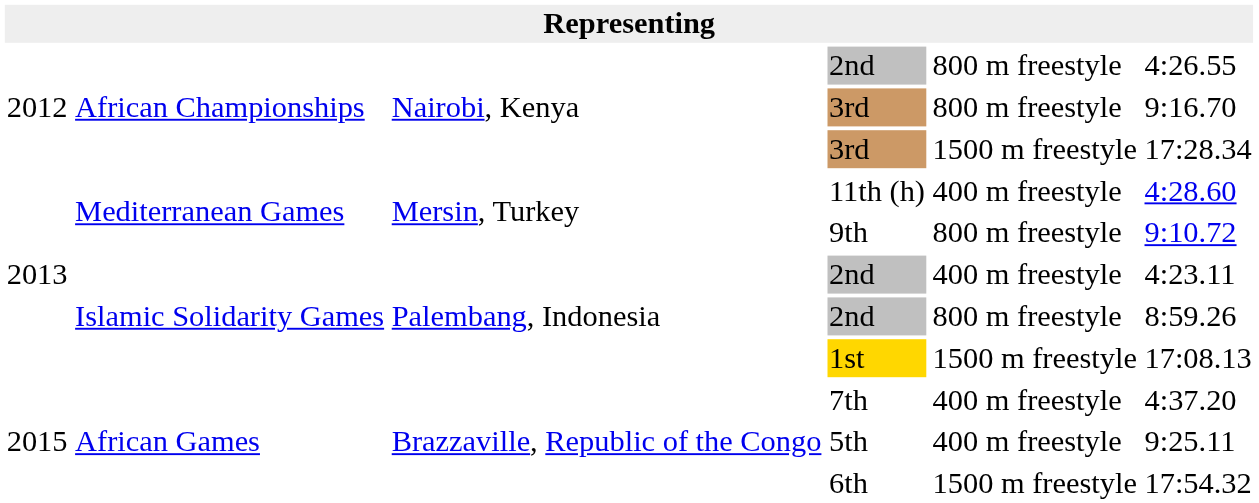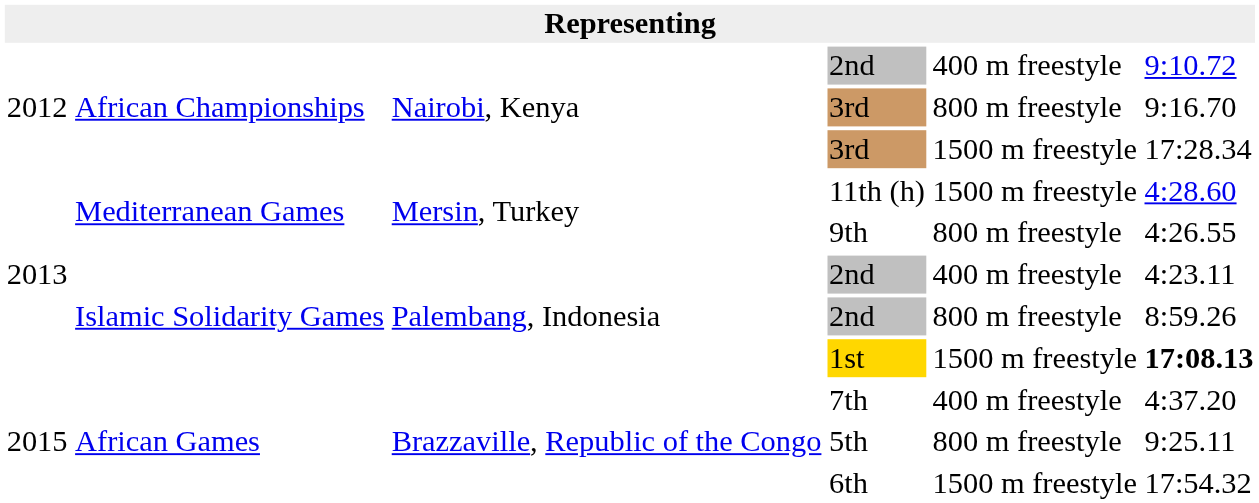 <table>
 <tr>
 <th bgcolor="#eeeeee" colspan="6">Representing </th>
 </tr>
 <tr>
 <td rowspan=3>2012</td>
 <td rowspan=3><a href='#'>African Championships</a></td>
 <td rowspan=3 align=left> <a href='#'>Nairobi</a>, Kenya</td>
 <td bgcolor=silver>2nd</td>
-<td>800 m freestyle</td>
-<td>4:26.55</td>
+<td>400 m freestyle</td>
+<td><a href='#'>9:10.72</a></td>
 </tr>
 <tr>
 <td bgcolor="cc9966">3rd</td>
 <td>800 m freestyle</td>
 <td>9:16.70</td>
 </tr>
 <tr>
 <td bgcolor="cc9966">3rd</td>
 <td>1500 m freestyle</td>
 <td>17:28.34</td>
 </tr>
 <tr>
 <td rowspan=5>2013</td>
 <td rowspan=2><a href='#'>Mediterranean Games</a></td>
 <td rowspan=2 align=left> <a href='#'>Mersin</a>, Turkey</td>
 <td>11th (h)</td>
-<td>400 m freestyle</td>
+<td>1500 m freestyle</td>
 <td><a href='#'>4:28.60</a></td>
 </tr>
 <tr>
 <td>9th</td>
 <td>800 m freestyle</td>
-<td><a href='#'>9:10.72</a></td>
+<td>4:26.55</td>
 </tr>
 <tr>
 <td rowspan=3><a href='#'>Islamic Solidarity Games</a></td>
 <td rowspan=3 align=left> <a href='#'>Palembang</a>, Indonesia</td>
 <td bgcolor=silver>2nd</td>
 <td>400 m freestyle</td>
 <td>4:23.11</td>
 </tr>
 <tr>
 <td bgcolor=silver>2nd</td>
 <td>800 m freestyle</td>
 <td>8:59.26</td>
 </tr>
 <tr>
 <td bgcolor=gold>1st</td>
 <td>1500 m freestyle</td>
-<td>17:08.13</td>
+<td><strong>17:08.13</strong></td>
 </tr>
 <tr>
 <td rowspan=3>2015</td>
 <td rowspan=3><a href='#'>African Games</a></td>
 <td rowspan=3 align=left> <a href='#'>Brazzaville</a>, <a href='#'>Republic of the Congo</a></td>
 <td>7th</td>
 <td>400 m freestyle</td>
 <td>4:37.20</td>
 </tr>
 <tr>
 <td>5th</td>
-<td>400 m freestyle</td>
+<td>800 m freestyle</td>
 <td>9:25.11</td>
 </tr>
 <tr>
 <td>6th</td>
 <td>1500 m freestyle</td>
 <td>17:54.32</td>
 </tr>
 </table>
